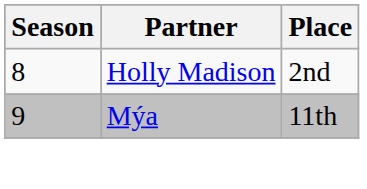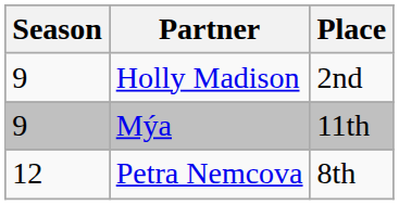 <table class="wikitable sortable">
 <tr>
 <th>Season</th>
 <th>Partner</th>
 <th>Place</th>
 </tr>
 <tr>
-<td>8</td>
+<td>9</td>
 <td><a href='#'>Holly Madison</a></td>
 <td>2nd</td>
 </tr>
 <tr bgcolor="silver">
 <td>9</td>
 <td><a href='#'>Mýa</a></td>
 <td>11th</td>
 </tr>
+<tr>
+<td>12</td>
+<td><a href='#'>Petra Nemcova</a></td>
+<td>8th</td>
+</tr>
 </table>
